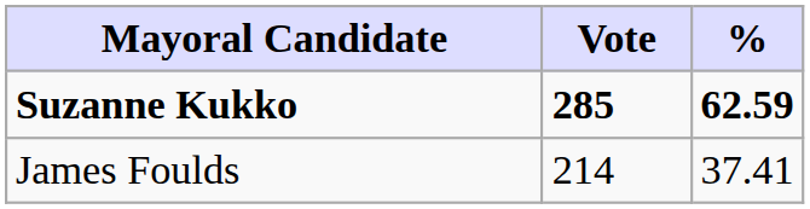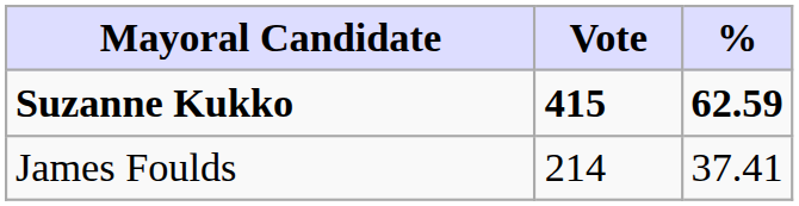 <table class="wikitable">
 <tr>
 <th style="background:#ddf; width:200px;">Mayoral Candidate</th>
 <th style="background:#ddf; width:50px;">Vote</th>
 <th style="background:#ddf; width:30px;">%</th>
 </tr>
 <tr>
 <td><strong>Suzanne Kukko</strong> </td>
-<td><strong>285</strong></td>
+<td><strong>415</strong></td>
 <td><strong>62.59</strong></td>
 </tr>
 <tr>
 <td>James Foulds</td>
 <td>214</td>
 <td>37.41</td>
 </tr>
 </table>
